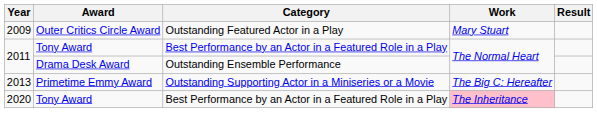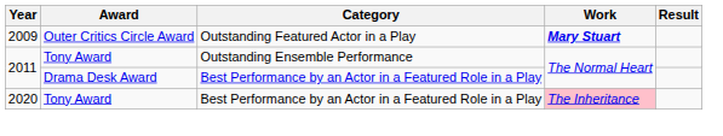 <table class="wikitable">
 <tr>
 <th>Year</th>
 <th>Award</th>
 <th>Category</th>
 <th>Work</th>
 <th>Result</th>
 </tr>
 <tr>
 <td>2009</td>
 <td><a href='#'>Outer Critics Circle Award</a></td>
 <td>Outstanding Featured Actor in a Play</td>
-<td><em><a href='#'>Mary Stuart</a></em></td>
+<td><strong><em><a href='#'>Mary Stuart</a></em></strong></td>
 <td></td>
 </tr>
 <tr>
 <td rowspan="2">2011</td>
 <td><a href='#'>Tony Award</a></td>
-<td><a href='#'>Best Performance by an Actor in a Featured Role in a Play</a></td>
+<td>Outstanding Ensemble Performance</td>
 <td rowspan="2"><em><a href='#'>The Normal Heart</a></em></td>
 <td></td>
 </tr>
 <tr>
 <td><a href='#'>Drama Desk Award</a></td>
-<td>Outstanding Ensemble Performance</td>
-<td></td>
-</tr>
-<tr>
-<td>2013</td>
-<td><a href='#'>Primetime Emmy Award</a></td>
-<td><a href='#'>Outstanding Supporting Actor in a Miniseries or a Movie</a></td>
-<td><em><a href='#'>The Big C: Hereafter</a></em></td>
+<td><a href='#'>Best Performance by an Actor in a Featured Role in a Play</a></td>
 <td></td>
 </tr>
 <tr>
 <td>2020</td>
 <td><a href='#'>Tony Award</a></td>
 <td>Best Performance by an Actor in a Featured Role in a Play</td>
 <td style="background: pink;"><em><a href='#'>The Inheritance</a></em></td>
 <td></td>
 </tr>
 </table>
